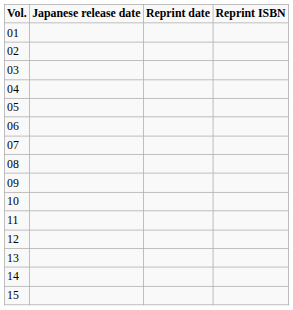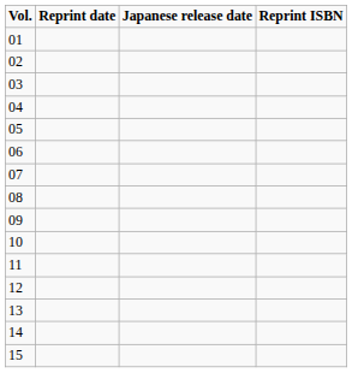 <table class="wikitable">
 <tr>
 <td><strong>Vol.</strong></td>
+<td><strong>Reprint date</strong></td>
 <td><strong>Japanese release date</strong></td>
-<td><strong>Reprint date</strong></td>
 <td><strong>Reprint ISBN</strong></td>
 </tr>
 <tr>
 <td>01</td>
 <td></td>
 <td></td>
 <td></td>
 </tr>
 <tr>
 <td>02</td>
 <td></td>
 <td></td>
 <td></td>
 </tr>
 <tr>
 <td>03</td>
 <td></td>
 <td></td>
 <td></td>
 </tr>
 <tr>
 <td>04</td>
 <td></td>
 <td></td>
 <td></td>
 </tr>
 <tr>
 <td>05</td>
 <td></td>
 <td></td>
 <td></td>
 </tr>
 <tr>
 <td>06</td>
 <td></td>
 <td></td>
 <td></td>
 </tr>
 <tr>
 <td>07</td>
 <td></td>
 <td></td>
 <td></td>
 </tr>
 <tr>
 <td>08</td>
 <td></td>
 <td></td>
 <td></td>
 </tr>
 <tr>
 <td>09</td>
 <td></td>
 <td></td>
 <td></td>
 </tr>
 <tr>
 <td>10</td>
 <td></td>
 <td></td>
 <td></td>
 </tr>
 <tr>
 <td>11</td>
 <td></td>
 <td></td>
 <td></td>
 </tr>
 <tr>
 <td>12</td>
 <td></td>
 <td></td>
 <td></td>
 </tr>
 <tr>
 <td>13</td>
 <td></td>
 <td></td>
 <td></td>
 </tr>
 <tr>
 <td>14</td>
 <td></td>
 <td></td>
 <td></td>
 </tr>
 <tr>
 <td>15</td>
 <td></td>
 <td></td>
 <td></td>
 </tr>
 </table>
